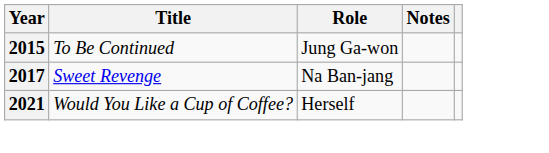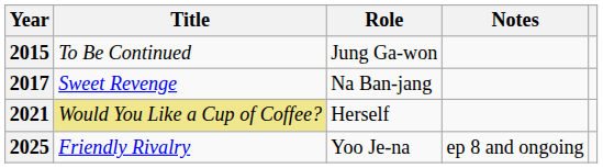 <table class="wikitable sortable plainrowheaders">
 <tr>
 <th scope="col">Year</th>
 <th scope="col">Title</th>
 <th scope="col">Role</th>
 <th scope="col">Notes</th>
 <th scope="col" class="unsortable"></th>
 </tr>
 <tr>
 <th scope="row">2015</th>
 <td><em>To Be Continued</em></td>
 <td>Jung Ga-won</td>
 <td></td>
 <td></td>
 </tr>
 <tr>
 <th scope="row">2017</th>
 <td><em><a href='#'>Sweet Revenge</a></em></td>
 <td>Na Ban-jang</td>
 <td></td>
 <td></td>
 </tr>
 <tr>
 <th scope="row">2021</th>
-<td><em>Would You Like a Cup of Coffee?</em></td>
+<td style="background: khaki;"><em>Would You Like a Cup of Coffee?</em></td>
 <td>Herself</td>
 <td></td>
 <td></td>
 </tr>
+<tr>
+<th scope="row">2025</th>
+<td><em><a href='#'>Friendly Rivalry</a></em></td>
+<td>Yoo Je-na</td>
+<td>ep 8 and ongoing</td>
+<td></td>
+</tr>
 </table>
